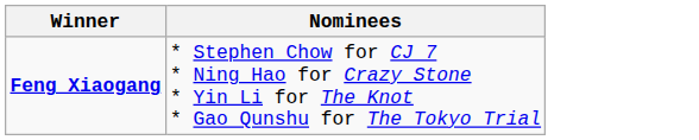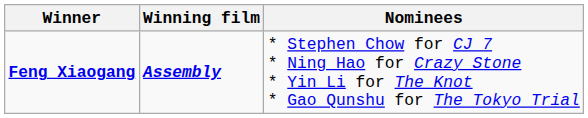 <table class="wikitable">
 <tr>
 <th>Winner</th>
+<th>Winning film</th>
 <th>Nominees</th>
 </tr>
 <tr>
 <td><strong><a href='#'>Feng Xiaogang</a></strong></td>
+<td><strong><em><a href='#'>Assembly</a></em></strong></td>
 <td>* <a href='#'>Stephen Chow</a> for <em><a href='#'>CJ 7</a></em><br> * <a href='#'>Ning Hao</a> for <em><a href='#'>Crazy Stone</a></em><br> * <a href='#'>Yin Li</a> for <em><a href='#'>The Knot</a></em><br> * <a href='#'>Gao Qunshu</a> for <em><a href='#'>The Tokyo Trial</a></em></td>
 </tr>
 </table>
